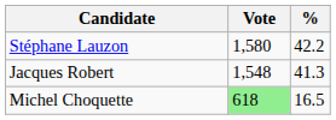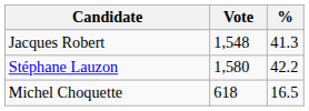 <table class="wikitable">
 <tr>
 <th bgcolor="#DDDDFF" width="200px">Candidate</th>
 <th bgcolor="#DDDDFF" width="50px">Vote</th>
 <th bgcolor="#DDDDFF" width="30px">%</th>
 </tr>
 <tr>
+<td>Jacques Robert</td>
+<td>1,548</td>
+<td>41.3</td>
+</tr>
+<tr>
 <td><a href='#'>Stéphane Lauzon</a></td>
 <td>1,580</td>
 <td>42.2</td>
 </tr>
 <tr>
-<td>Jacques Robert</td>
-<td>1,548</td>
-<td>41.3</td>
-</tr>
-<tr>
 <td>Michel Choquette</td>
-<td style="background: lightgreen;">618</td>
+<td>618</td>
 <td>16.5</td>
 </tr>
 </table>
